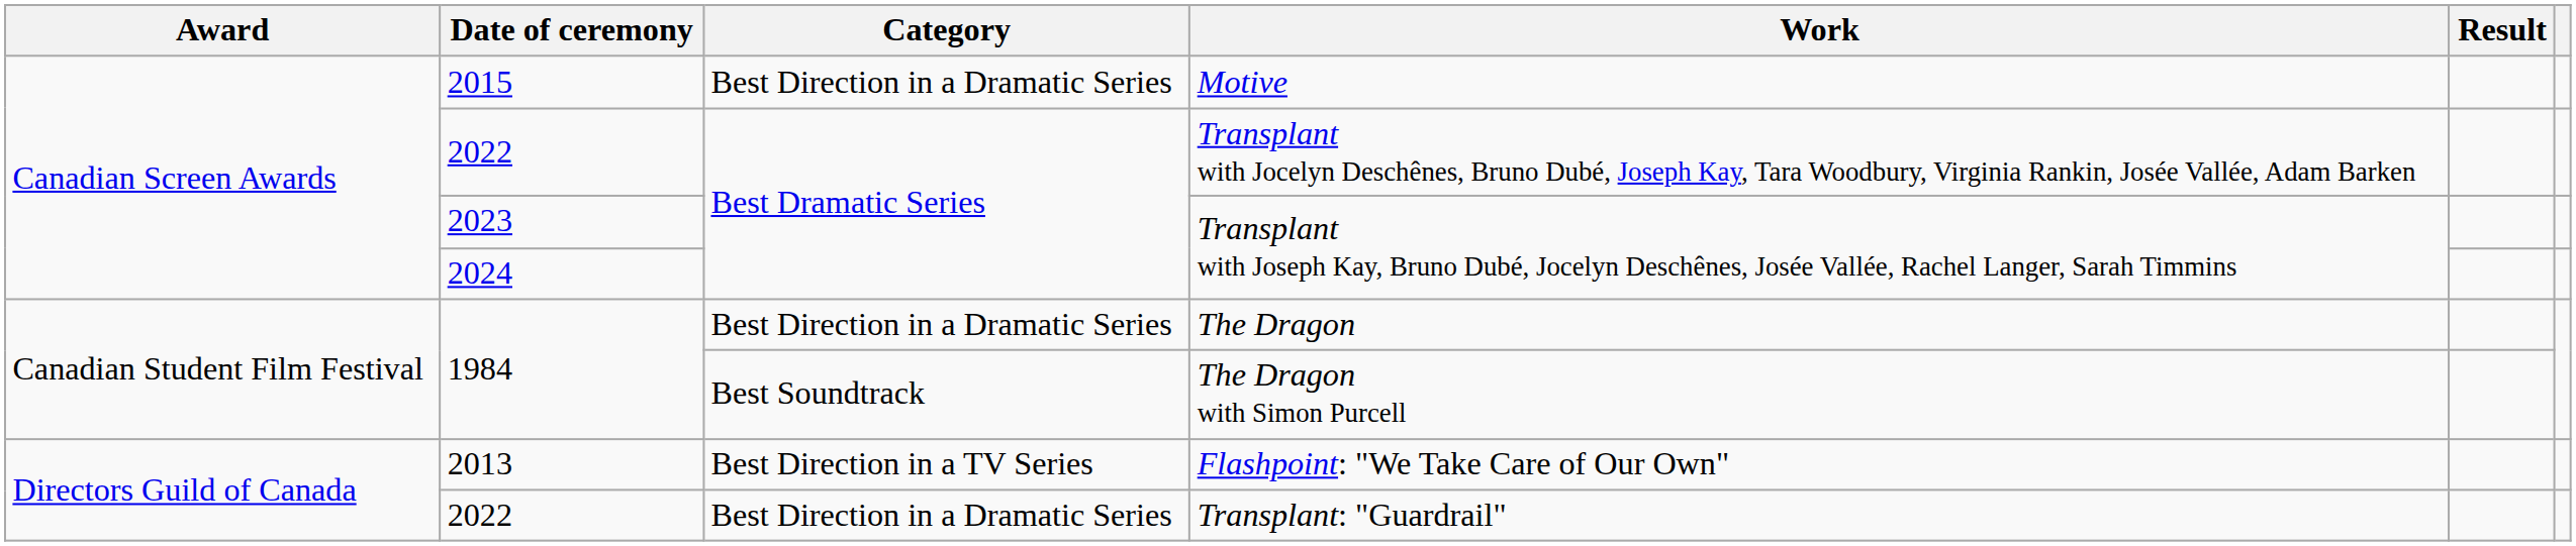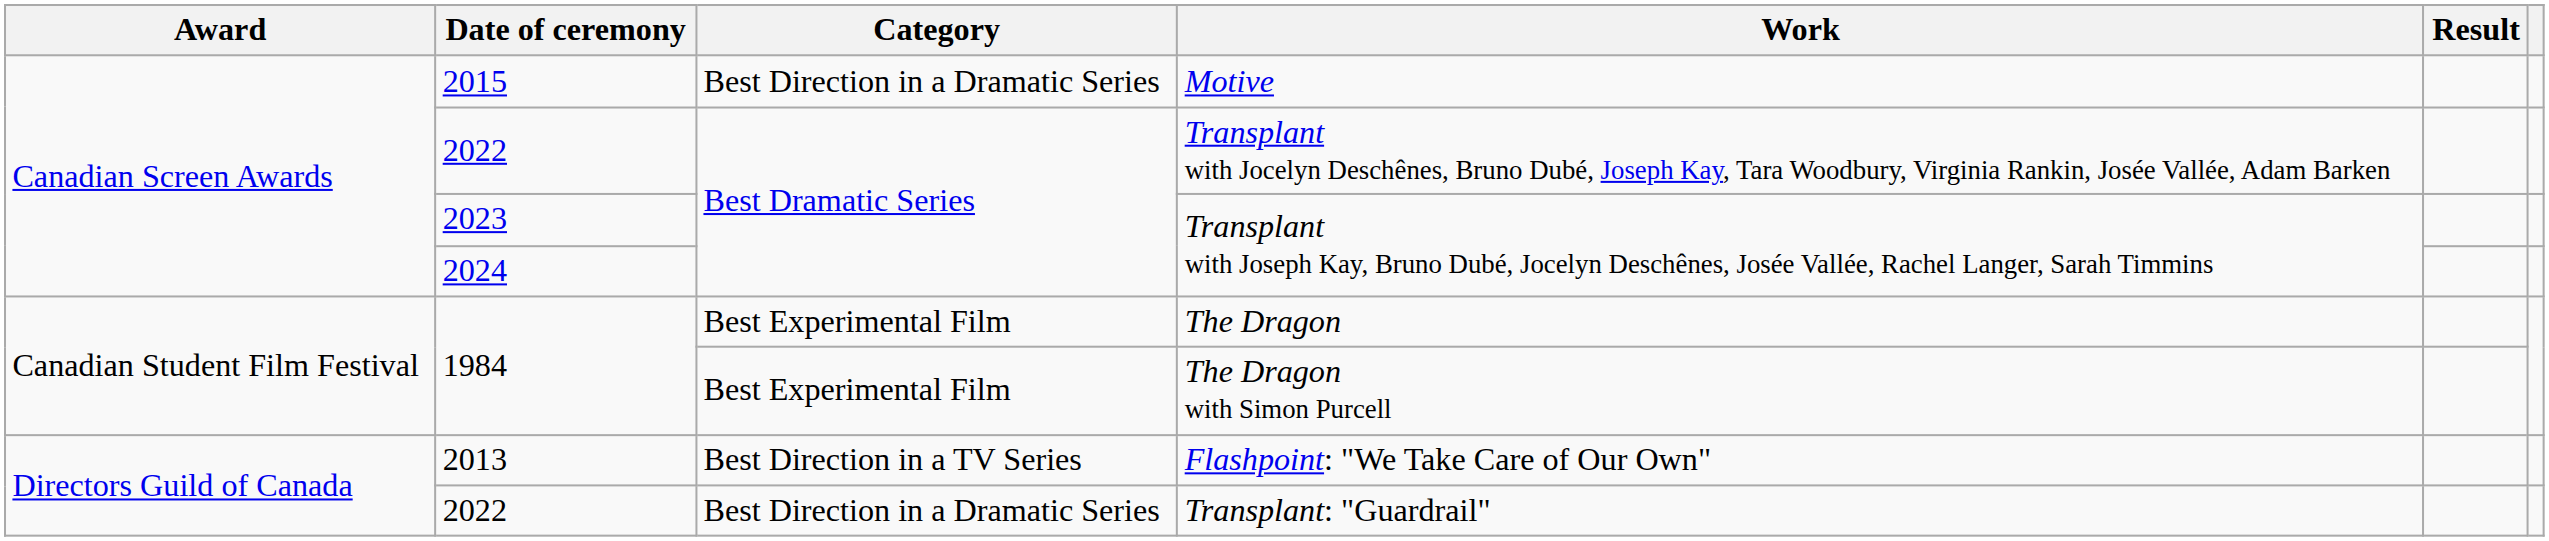 <table class="wikitable plainrowheaders sortable" width=100%>
 <tr>
 <th scope="col">Award</th>
 <th scope="col">Date of ceremony</th>
 <th scope="col">Category</th>
 <th scope="col">Work</th>
 <th scope="col">Result</th>
 <th scope="col" class="unsortable"></th>
 </tr>
 <tr>
 <td rowspan=4><a href='#'>Canadian Screen Awards</a></td>
 <td><a href='#'>2015</a></td>
 <td>Best Direction in a Dramatic Series</td>
 <td><em><a href='#'>Motive</a></em></td>
 <td></td>
 <td></td>
 </tr>
 <tr>
 <td><a href='#'>2022</a></td>
 <td rowspan=3><a href='#'>Best Dramatic Series</a></td>
 <td><em><a href='#'>Transplant</a></em><br><small>with Jocelyn Deschênes, Bruno Dubé, <a href='#'>Joseph Kay</a>, Tara Woodbury, Virginia Rankin, Josée Vallée, Adam Barken</small></td>
 <td></td>
 <td></td>
 </tr>
 <tr>
 <td><a href='#'>2023</a></td>
 <td rowspan=2><em>Transplant</em><br><small>with Joseph Kay, Bruno Dubé, Jocelyn Deschênes, Josée Vallée, Rachel Langer, Sarah Timmins</small></td>
 <td></td>
 <td></td>
 </tr>
 <tr>
 <td><a href='#'>2024</a></td>
 <td></td>
 <td></td>
 </tr>
 <tr>
 <td rowspan=2>Canadian Student Film Festival</td>
 <td rowspan=2>1984</td>
-<td>Best Direction in a Dramatic Series</td>
+<td>Best Experimental Film</td>
 <td><em>The Dragon</em></td>
 <td></td>
 <td rowspan=2></td>
 </tr>
 <tr>
-<td>Best Soundtrack</td>
+<td>Best Experimental Film</td>
 <td><em>The Dragon</em><br><small>with Simon Purcell</small></td>
 <td></td>
 </tr>
 <tr>
 <td rowspan=2><a href='#'>Directors Guild of Canada</a></td>
 <td>2013</td>
 <td>Best Direction in a TV Series</td>
 <td><em><a href='#'>Flashpoint</a></em>: "We Take Care of Our Own"</td>
 <td></td>
 <td></td>
 </tr>
 <tr>
 <td>2022</td>
 <td>Best Direction in a Dramatic Series</td>
 <td><em>Transplant</em>: "Guardrail"</td>
 <td></td>
 <td></td>
 </tr>
 </table>
